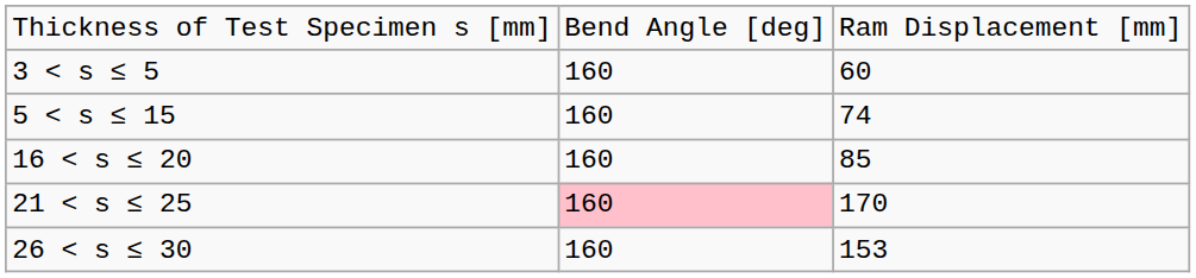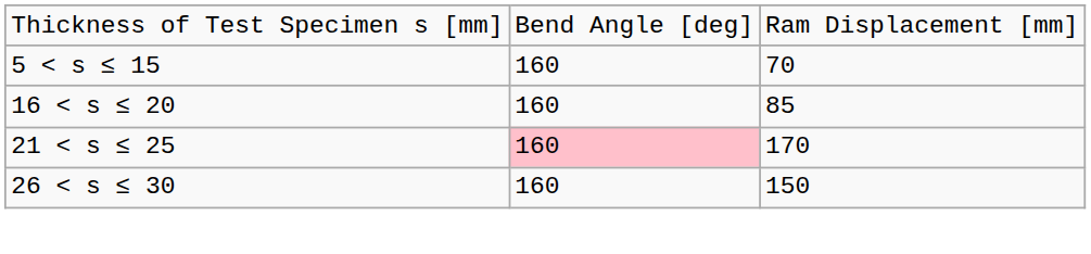 <table class="wikitable">
 <tr>
 <td>Thickness of  Test Specimen s [mm]</td>
 <td>Bend Angle [deg]</td>
 <td>Ram Displacement [mm]</td>
 </tr>
 <tr>
-<td>3 < s ≤  5</td>
-<td>160</td>
-<td>60</td>
-</tr>
-<tr>
 <td>5 < s ≤  15</td>
 <td>160</td>
-<td>74</td>
+<td>70</td>
 </tr>
 <tr>
 <td>16 < s ≤  20</td>
 <td>160</td>
 <td>85</td>
 </tr>
 <tr>
 <td>21 < s ≤  25</td>
 <td style="background: pink;">160</td>
 <td>170</td>
 </tr>
 <tr>
 <td>26 < s ≤  30</td>
 <td>160</td>
-<td>153</td>
+<td>150</td>
 </tr>
 </table>
